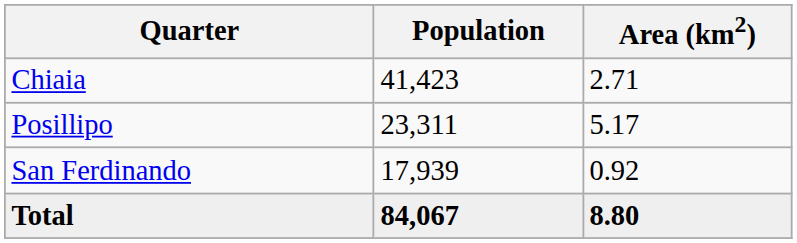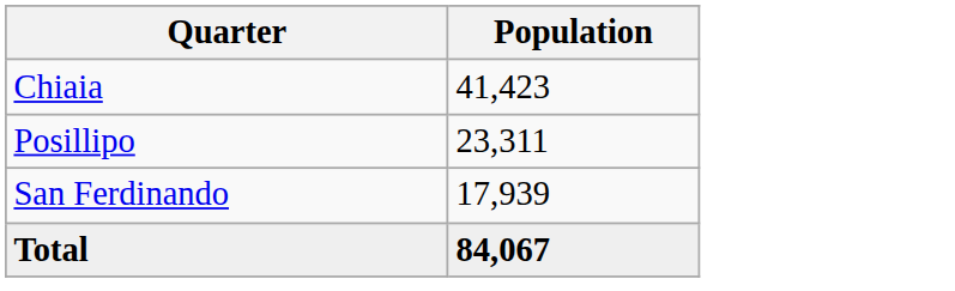 <table class="wikitable sortable">
 <tr>
 <th width="200px">Quarter</th>
 <th width="110px">Population</th>
-<th width="110px">Area (km<sup>2</sup>)</th>
 </tr>
 <tr>
 <td><a href='#'>Chiaia</a></td>
 <td><div>41,423</div></td>
-<td><div>2.71</div></td>
 </tr>
 <tr>
 <td><a href='#'>Posillipo</a></td>
 <td><div>23,311</div></td>
-<td><div>5.17</div></td>
 </tr>
 <tr>
 <td><a href='#'>San Ferdinando</a></td>
 <td><div>17,939</div></td>
-<td><div>0.92</div></td>
 </tr>
 <tr bgcolor="#EFEFEF">
 <td><strong>Total</strong></td>
 <td><div><strong>84,067</strong></div></td>
-<td><div><strong>8.80</strong></div></td>
 </tr>
 </table>
